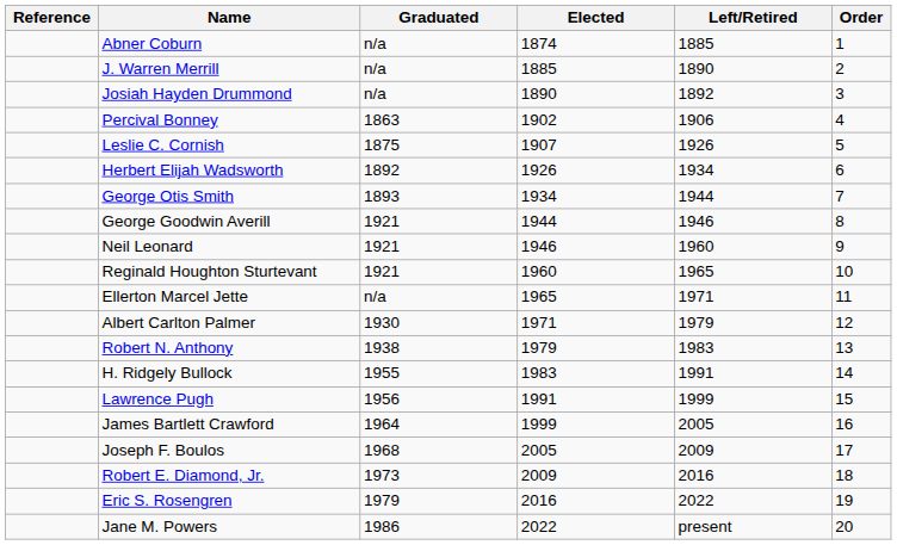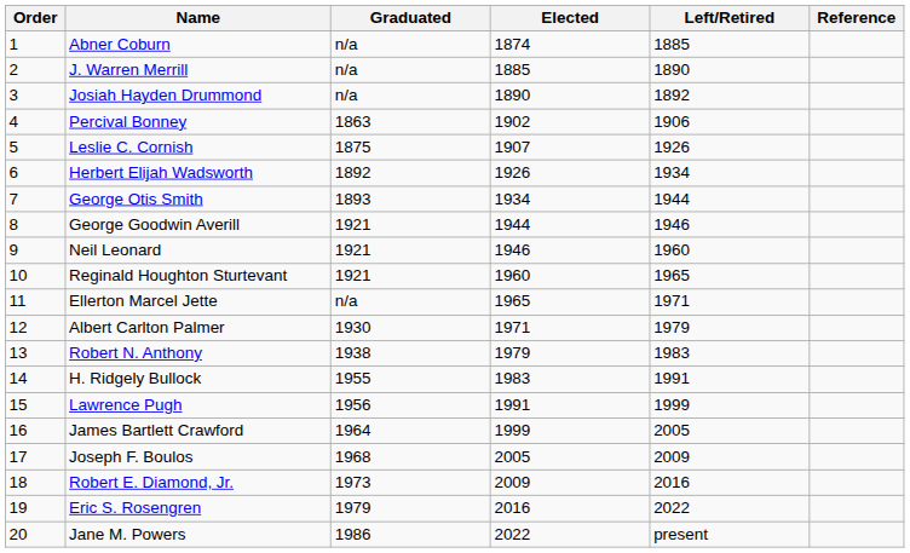 <table class="wikitable sortable" style="width:70%">
 <tr>
-<th width="5%">Reference</th>
+<th width="5%">Order</th>
 <th width="25%">Name</th>
 <th width="15%">Graduated</th>
 <th width="15%">Elected</th>
 <th width="15%">Left/Retired</th>
-<th width="5%">Order</th>
+<th width="5%">Reference</th>
 </tr>
 <tr>
-<td></td>
+<td>1</td>
 <td><a href='#'>Abner Coburn</a></td>
 <td>n/a</td>
 <td>1874</td>
 <td>1885</td>
-<td>1</td>
+<td></td>
 </tr>
 <tr>
-<td></td>
+<td>2</td>
 <td><a href='#'>J. Warren Merrill</a></td>
 <td>n/a</td>
 <td>1885</td>
 <td>1890</td>
-<td>2</td>
+<td></td>
 </tr>
 <tr>
-<td></td>
+<td>3</td>
 <td><a href='#'>Josiah Hayden Drummond</a></td>
 <td>n/a</td>
 <td>1890</td>
 <td>1892</td>
-<td>3</td>
+<td></td>
 </tr>
 <tr>
-<td></td>
+<td>4</td>
 <td><a href='#'>Percival Bonney</a></td>
 <td>1863</td>
 <td>1902</td>
 <td>1906</td>
-<td>4</td>
+<td></td>
 </tr>
 <tr>
-<td></td>
+<td>5</td>
 <td><a href='#'>Leslie C. Cornish</a></td>
 <td>1875</td>
 <td>1907</td>
 <td>1926</td>
-<td>5</td>
+<td></td>
 </tr>
 <tr>
-<td></td>
+<td>6</td>
 <td><a href='#'>Herbert Elijah Wadsworth</a></td>
 <td>1892</td>
 <td>1926</td>
 <td>1934</td>
-<td>6</td>
+<td></td>
 </tr>
 <tr>
-<td></td>
+<td>7</td>
 <td><a href='#'>George Otis Smith</a></td>
 <td>1893</td>
 <td>1934</td>
 <td>1944</td>
-<td>7</td>
+<td></td>
 </tr>
 <tr>
-<td></td>
+<td>8</td>
 <td>George Goodwin Averill</td>
 <td>1921</td>
 <td>1944</td>
 <td>1946</td>
-<td>8</td>
+<td></td>
 </tr>
 <tr>
-<td></td>
+<td>9</td>
 <td>Neil Leonard</td>
 <td>1921</td>
 <td>1946</td>
 <td>1960</td>
-<td>9</td>
+<td></td>
 </tr>
 <tr>
-<td></td>
+<td>10</td>
 <td>Reginald Houghton Sturtevant</td>
 <td>1921</td>
 <td>1960</td>
 <td>1965</td>
-<td>10</td>
+<td></td>
 </tr>
 <tr>
-<td></td>
+<td>11</td>
 <td>Ellerton Marcel Jette</td>
 <td>n/a</td>
 <td>1965</td>
 <td>1971</td>
-<td>11</td>
+<td></td>
 </tr>
 <tr>
-<td></td>
+<td>12</td>
 <td>Albert Carlton Palmer</td>
 <td>1930</td>
 <td>1971</td>
 <td>1979</td>
-<td>12</td>
+<td></td>
 </tr>
 <tr>
-<td></td>
+<td>13</td>
 <td><a href='#'>Robert N. Anthony</a></td>
 <td>1938</td>
 <td>1979</td>
 <td>1983</td>
-<td>13</td>
+<td></td>
 </tr>
 <tr>
-<td></td>
+<td>14</td>
 <td>H. Ridgely Bullock</td>
 <td>1955</td>
 <td>1983</td>
 <td>1991</td>
-<td>14</td>
+<td></td>
 </tr>
 <tr>
-<td></td>
+<td>15</td>
 <td><a href='#'>Lawrence Pugh</a></td>
 <td>1956</td>
 <td>1991</td>
 <td>1999</td>
-<td>15</td>
+<td></td>
 </tr>
 <tr>
-<td></td>
+<td>16</td>
 <td>James Bartlett Crawford</td>
 <td>1964</td>
 <td>1999</td>
 <td>2005</td>
-<td>16</td>
+<td></td>
 </tr>
 <tr>
-<td></td>
+<td>17</td>
 <td>Joseph F. Boulos</td>
 <td>1968</td>
 <td>2005</td>
 <td>2009</td>
-<td>17</td>
+<td></td>
 </tr>
 <tr>
-<td></td>
+<td>18</td>
 <td><a href='#'>Robert E. Diamond, Jr.</a></td>
 <td>1973</td>
 <td>2009</td>
 <td>2016</td>
-<td>18</td>
+<td></td>
 </tr>
 <tr>
-<td></td>
+<td>19</td>
 <td><a href='#'>Eric S. Rosengren</a></td>
 <td>1979</td>
 <td>2016</td>
 <td>2022</td>
-<td>19</td>
+<td></td>
 </tr>
 <tr>
-<td></td>
+<td>20</td>
 <td>Jane M. Powers</td>
 <td>1986</td>
 <td>2022</td>
 <td>present</td>
-<td>20</td>
+<td></td>
 </tr>
 </table>
